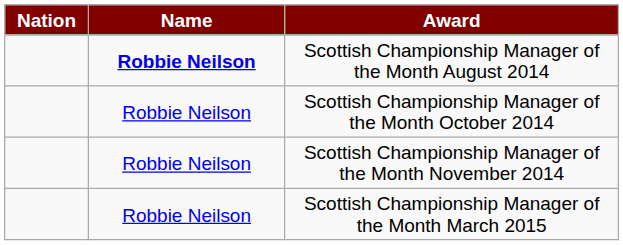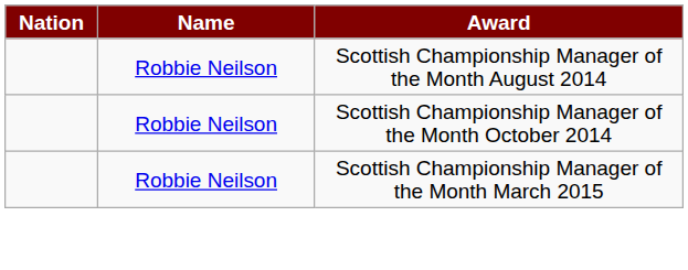 <table class="wikitable" style="font-size: 95%; text-align: center;">
 <tr>
 <th scope="col" style="background:maroon; color:white; width:60px;">Nation</th>
 <th scope="col" style="background:maroon; color:white; width:150px;">Name</th>
 <th scope="col" style="background:maroon; color:white; width:260px;">Award</th>
 </tr>
 <tr>
 <td></td>
-<td><strong><a href='#'>Robbie Neilson</a></strong></td>
+<td><a href='#'>Robbie Neilson</a></td>
 <td>Scottish Championship Manager of the Month August 2014</td>
 </tr>
 <tr>
 <td></td>
 <td><a href='#'>Robbie Neilson</a></td>
 <td>Scottish Championship Manager of the Month October 2014</td>
 </tr>
 <tr>
 <td></td>
 <td><a href='#'>Robbie Neilson</a></td>
-<td>Scottish Championship Manager of the Month November 2014</td>
-</tr>
-<tr>
-<td></td>
-<td><a href='#'>Robbie Neilson</a></td>
 <td>Scottish Championship Manager of the Month March 2015</td>
 </tr>
 </table>
